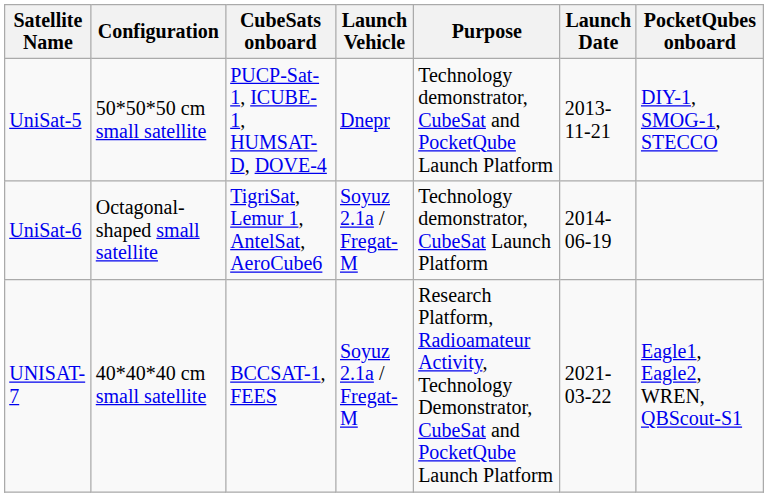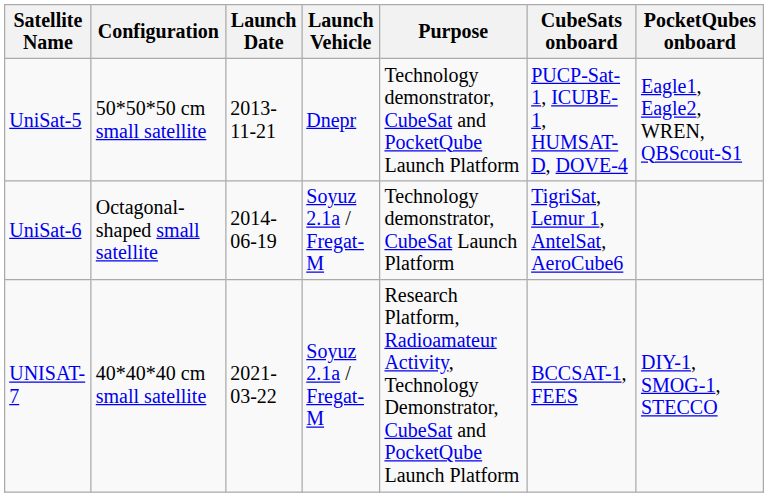 <table class="wikitable">
 <tr>
 <th>Satellite Name</th>
 <th>Configuration</th>
-<th>CubeSats onboard</th>
+<th>Launch Date</th>
 <th>Launch Vehicle</th>
 <th>Purpose</th>
-<th>Launch Date</th>
+<th>CubeSats onboard</th>
 <th>PocketQubes onboard</th>
 </tr>
 <tr>
 <td><a href='#'>UniSat-5</a></td>
 <td>50*50*50 cm <a href='#'>small satellite</a></td>
-<td><a href='#'>PUCP-Sat-1</a>, <a href='#'>ICUBE-1</a>, <a href='#'>HUMSAT-D</a>, <a href='#'>DOVE-4</a></td>
+<td>2013-11-21</td>
 <td><a href='#'>Dnepr</a></td>
 <td>Technology demonstrator, <a href='#'>CubeSat</a> and <a href='#'>PocketQube</a> Launch Platform</td>
-<td>2013-11-21</td>
-<td><a href='#'>DIY-1</a>, <a href='#'>SMOG-1</a>, <a href='#'>STECCO</a></td>
+<td><a href='#'>PUCP-Sat-1</a>, <a href='#'>ICUBE-1</a>, <a href='#'>HUMSAT-D</a>, <a href='#'>DOVE-4</a></td>
+<td><a href='#'>Eagle1</a>, <a href='#'>Eagle2</a>, WREN, <a href='#'>QBScout-S1</a></td>
 </tr>
 <tr>
 <td><a href='#'>UniSat-6</a></td>
 <td>Octagonal-shaped <a href='#'>small satellite</a></td>
-<td><a href='#'>TigriSat</a>, <a href='#'>Lemur 1</a>, <a href='#'>AntelSat</a>, <a href='#'>AeroCube6</a></td>
+<td>2014-06-19</td>
 <td><a href='#'>Soyuz 2.1a</a> / <a href='#'>Fregat-M</a></td>
 <td>Technology demonstrator, <a href='#'>CubeSat</a> Launch Platform</td>
-<td>2014-06-19</td>
+<td><a href='#'>TigriSat</a>, <a href='#'>Lemur 1</a>, <a href='#'>AntelSat</a>, <a href='#'>AeroCube6</a></td>
 <td></td>
 </tr>
 <tr>
 <td><a href='#'>UNISAT-7</a></td>
 <td>40*40*40 cm <a href='#'>small satellite</a></td>
-<td><a href='#'>BCCSAT-1</a>, <a href='#'>FEES</a></td>
+<td>2021-03-22</td>
 <td><a href='#'>Soyuz 2.1a</a> / <a href='#'>Fregat-M</a></td>
 <td>Research Platform, <a href='#'>Radioamateur Activity</a>, Technology Demonstrator, <a href='#'>CubeSat</a> and <a href='#'>PocketQube</a> Launch Platform </td>
-<td>2021-03-22</td>
-<td><a href='#'>Eagle1</a>, <a href='#'>Eagle2</a>, WREN, <a href='#'>QBScout-S1</a></td>
+<td><a href='#'>BCCSAT-1</a>, <a href='#'>FEES</a></td>
+<td><a href='#'>DIY-1</a>, <a href='#'>SMOG-1</a>, <a href='#'>STECCO</a></td>
 </tr>
 </table>
